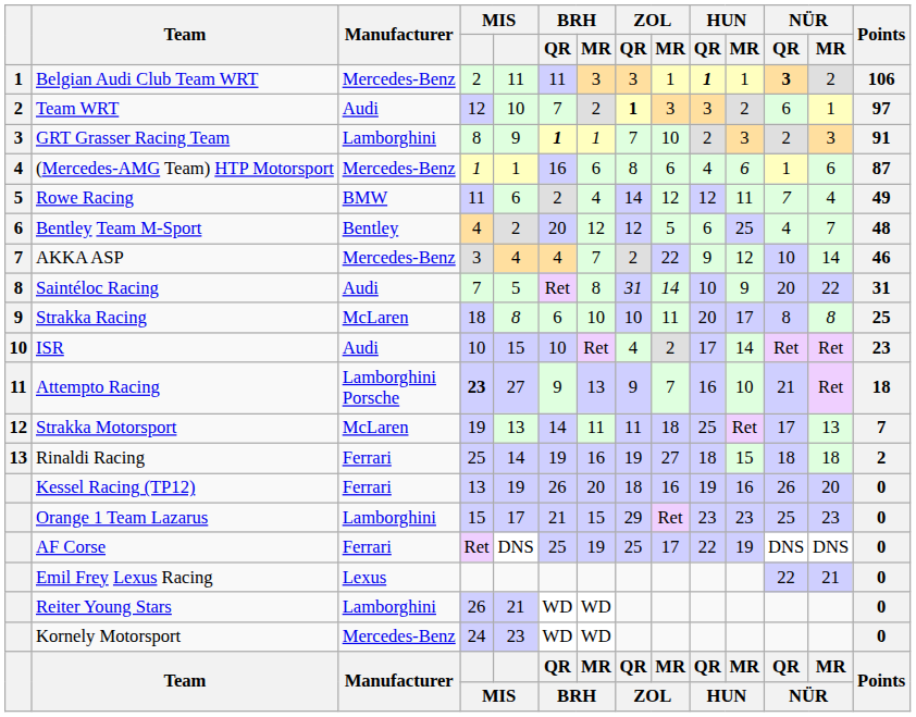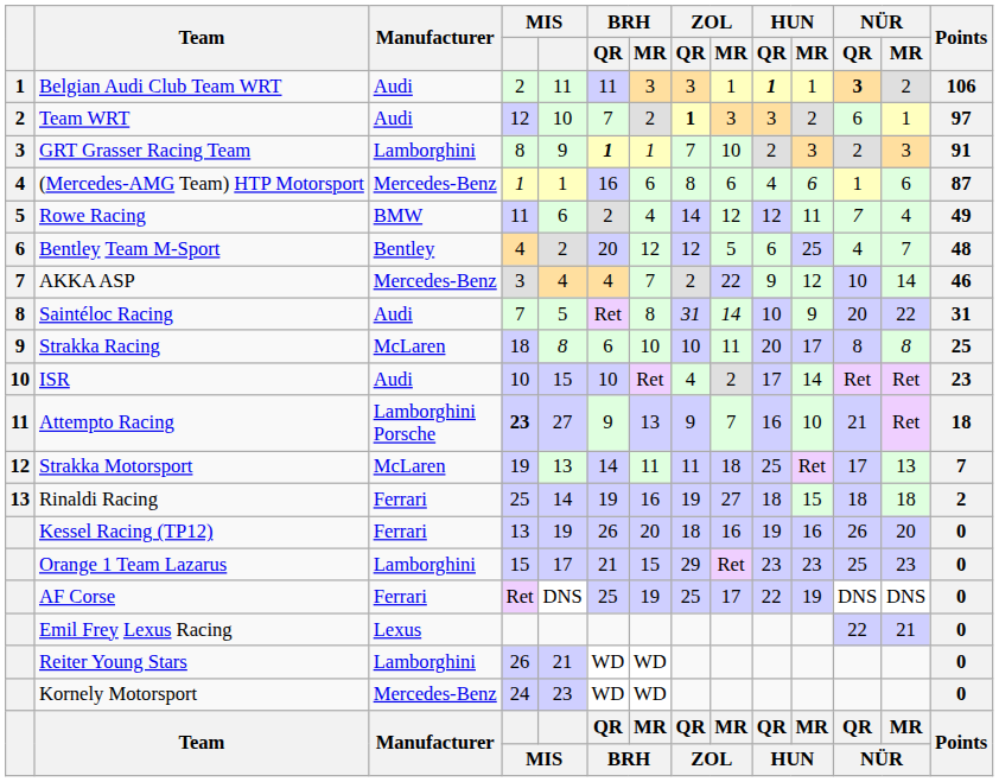 <table class="wikitable" style="font-size: 85%; text-align:center;">
 <tr>
 <th rowspan=2></th>
 <th rowspan=2>Team</th>
 <th rowspan=2>Manufacturer</th>
 <th colspan=2>MIS<br></th>
 <th colspan=2>BRH<br></th>
 <th colspan=2>ZOL<br></th>
 <th colspan=2>HUN<br></th>
 <th colspan=2>NÜR<br></th>
 <th rowspan=2>Points</th>
 </tr>
 <tr>
 <th></th>
 <th></th>
 <th>QR</th>
 <th>MR</th>
 <th>QR</th>
 <th>MR</th>
 <th>QR</th>
 <th>MR</th>
 <th>QR</th>
 <th>MR</th>
 </tr>
 <tr>
 <th>1</th>
 <td align=left> <a href='#'>Belgian Audi Club Team WRT</a></td>
-<td align=left><a href='#'>Mercedes-Benz</a></td>
+<td align=left><a href='#'>Audi</a></td>
 <td style="background:#DFFFDF;">2</td>
 <td style="background:#DFFFDF;">11</td>
 <td style="background:#CFCFFF;">11</td>
 <td style="background:#FFDF9F;">3</td>
 <td style="background:#FFDF9F;">3</td>
 <td style="background:#FFFFBF;">1</td>
 <td style="background:#FFFFBF;"><strong><em>1</em></strong></td>
 <td style="background:#FFFFBF;">1</td>
 <td style="background:#FFDF9F;"><strong>3</strong></td>
 <td style="background:#DFDFDF;">2</td>
 <th>106</th>
 </tr>
 <tr>
 <th>2</th>
 <td align=left> <a href='#'>Team WRT</a></td>
 <td align=left><a href='#'>Audi</a></td>
 <td style="background:#CFCFFF;">12</td>
 <td style="background:#DFFFDF;">10</td>
 <td style="background:#DFFFDF;">7</td>
 <td style="background:#DFDFDF;">2</td>
 <td style="background:#FFFFBF;"><strong>1</strong></td>
 <td style="background:#FFDF9F;">3</td>
 <td style="background:#FFDF9F;">3</td>
 <td style="background:#DFDFDF;">2</td>
 <td style="background:#DFFFDF;">6</td>
 <td style="background:#FFFFBF;">1</td>
 <th>97</th>
 </tr>
 <tr>
 <th>3</th>
 <td align=left> <a href='#'>GRT Grasser Racing Team</a></td>
 <td align=left><a href='#'>Lamborghini</a></td>
 <td style="background:#DFFFDF;">8</td>
 <td style="background:#DFFFDF;">9</td>
 <td style="background:#FFFFBF;"><strong><em>1</em></strong></td>
 <td style="background:#FFFFBF;"><em>1</em></td>
 <td style="background:#DFFFDF;">7</td>
 <td style="background:#DFFFDF;">10</td>
 <td style="background:#DFDFDF;">2</td>
 <td style="background:#FFDF9F;">3</td>
 <td style="background:#DFDFDF;">2</td>
 <td style="background:#FFDF9F;">3</td>
 <th>91</th>
 </tr>
 <tr>
 <th>4</th>
 <td align=left> (<a href='#'>Mercedes-AMG</a> Team) <a href='#'>HTP Motorsport</a></td>
 <td align=left><a href='#'>Mercedes-Benz</a></td>
 <td style="background:#FFFFBF;"><em>1</em></td>
 <td style="background:#FFFFBF;">1</td>
 <td style="background:#CFCFFF;">16</td>
 <td style="background:#DFFFDF;">6</td>
 <td style="background:#DFFFDF;">8</td>
 <td style="background:#DFFFDF;">6</td>
 <td style="background:#DFFFDF;">4</td>
 <td style="background:#DFFFDF;"><em>6</em></td>
 <td style="background:#FFFFBF;">1</td>
 <td style="background:#DFFFDF;">6</td>
 <th>87</th>
 </tr>
 <tr>
 <th>5</th>
 <td align=left> <a href='#'>Rowe Racing</a></td>
 <td align=left><a href='#'>BMW</a></td>
 <td style="background:#CFCFFF;">11</td>
 <td style="background:#DFFFDF;">6</td>
 <td style="background:#DFDFDF;">2</td>
 <td style="background:#DFFFDF;">4</td>
 <td style="background:#CFCFFF;">14</td>
 <td style="background:#DFFFDF;">12</td>
 <td style="background:#CFCFFF;">12</td>
 <td style="background:#DFFFDF;">11</td>
 <td style="background:#DFFFDF;"><em>7</em></td>
 <td style="background:#DFFFDF;">4</td>
 <th>49</th>
 </tr>
 <tr>
 <th>6</th>
 <td align=left> <a href='#'>Bentley</a> <a href='#'>Team M-Sport</a></td>
 <td align=left><a href='#'>Bentley</a></td>
 <td style="background:#FFDF9F;">4</td>
 <td style="background:#DFDFDF;">2</td>
 <td style="background:#CFCFFF;">20</td>
 <td style="background:#DFFFDF;">12</td>
 <td style="background:#CFCFFF;">12</td>
 <td style="background:#DFFFDF;">5</td>
 <td style="background:#DFFFDF;">6</td>
 <td style="background:#CFCFFF;">25</td>
 <td style="background:#DFFFDF;">4</td>
 <td style="background:#DFFFDF;">7</td>
 <th>48</th>
 </tr>
 <tr>
 <th>7</th>
 <td align=left> AKKA ASP</td>
 <td align=left><a href='#'>Mercedes-Benz</a></td>
 <td style="background:#DFDFDF;">3</td>
 <td style="background:#FFDF9F;">4</td>
 <td style="background:#FFDF9F;">4</td>
 <td style="background:#DFFFDF;">7</td>
 <td style="background:#DFDFDF;">2</td>
 <td style="background:#CFCFFF;">22</td>
 <td style="background:#DFFFDF;">9</td>
 <td style="background:#DFFFDF;">12</td>
 <td style="background:#CFCFFF;">10</td>
 <td style="background:#DFFFDF;">14</td>
 <th>46</th>
 </tr>
 <tr>
 <th>8</th>
 <td align=left> <a href='#'>Saintéloc Racing</a></td>
 <td align=left><a href='#'>Audi</a></td>
 <td style="background:#DFFFDF;">7</td>
 <td style="background:#DFFFDF;">5</td>
 <td style="background:#EFCFFF;">Ret</td>
 <td style="background:#DFFFDF;">8</td>
 <td style="background:#CFCFFF;"><em>31</em></td>
 <td style="background:#DFFFDF;"><em>14</em></td>
 <td style="background:#CFCFFF;">10</td>
 <td style="background:#DFFFDF;">9</td>
 <td style="background:#CFCFFF;">20</td>
 <td style="background:#CFCFFF;">22</td>
 <th>31</th>
 </tr>
 <tr>
 <th>9</th>
 <td align=left> <a href='#'>Strakka Racing</a></td>
 <td align=left><a href='#'>McLaren</a></td>
 <td style="background:#CFCFFF;">18</td>
 <td style="background:#DFFFDF;"><em>8</em></td>
 <td style="background:#DFFFDF;">6</td>
 <td style="background:#DFFFDF;">10</td>
 <td style="background:#CFCFFF;">10</td>
 <td style="background:#DFFFDF;">11</td>
 <td style="background:#CFCFFF;">20</td>
 <td style="background:#CFCFFF;">17</td>
 <td style="background:#CFCFFF;">8</td>
 <td style="background:#DFFFDF;"><em>8</em></td>
 <th>25</th>
 </tr>
 <tr>
 <th>10</th>
 <td align=left> <a href='#'>ISR</a></td>
 <td align=left><a href='#'>Audi</a></td>
 <td style="background:#CFCFFF;">10</td>
 <td style="background:#CFCFFF;">15</td>
 <td style="background:#CFCFFF;">10</td>
 <td style="background:#EFCFFF;">Ret</td>
 <td style="background:#DFFFDF;">4</td>
 <td style="background:#DFDFDF;">2</td>
 <td style="background:#CFCFFF;">17</td>
 <td style="background:#DFFFDF;">14</td>
 <td style="background:#EFCFFF;">Ret</td>
 <td style="background:#EFCFFF;">Ret</td>
 <th>23</th>
 </tr>
 <tr>
 <th>11</th>
 <td align=left> <a href='#'>Attempto Racing</a></td>
 <td align=left><a href='#'>Lamborghini</a><br><a href='#'>Porsche</a></td>
 <td style="background:#CFCFFF;"><strong>23</strong></td>
 <td style="background:#CFCFFF;">27</td>
 <td style="background:#DFFFDF;">9</td>
 <td style="background:#CFCFFF;">13</td>
 <td style="background:#CFCFFF;">9</td>
 <td style="background:#DFFFDF;">7</td>
 <td style="background:#CFCFFF;">16</td>
 <td style="background:#DFFFDF;">10</td>
 <td style="background:#CFCFFF;">21</td>
 <td style="background:#EFCFFF;">Ret</td>
 <th>18</th>
 </tr>
 <tr>
 <th>12</th>
 <td align=left> <a href='#'>Strakka Motorsport</a></td>
 <td align=left><a href='#'>McLaren</a></td>
 <td style="background:#CFCFFF;">19</td>
 <td style="background:#DFFFDF;">13</td>
 <td style="background:#CFCFFF;">14</td>
 <td style="background:#DFFFDF;">11</td>
 <td style="background:#CFCFFF;">11</td>
 <td style="background:#CFCFFF;">18</td>
 <td style="background:#CFCFFF;">25</td>
 <td style="background:#EFCFFF;">Ret</td>
 <td style="background:#CFCFFF;">17</td>
 <td style="background:#DFFFDF;">13</td>
 <th>7</th>
 </tr>
 <tr>
 <th>13</th>
 <td align=left> Rinaldi Racing</td>
 <td align=left><a href='#'>Ferrari</a></td>
 <td style="background:#CFCFFF;">25</td>
 <td style="background:#CFCFFF;">14</td>
 <td style="background:#CFCFFF;">19</td>
 <td style="background:#CFCFFF;">16</td>
 <td style="background:#CFCFFF;">19</td>
 <td style="background:#CFCFFF;">27</td>
 <td style="background:#CFCFFF;">18</td>
 <td style="background:#DFFFDF;">15</td>
 <td style="background:#CFCFFF;">18</td>
 <td style="background:#DFFFDF;">18</td>
 <th>2</th>
 </tr>
 <tr>
 <th></th>
 <td align=left> <a href='#'>Kessel Racing (TP12)</a></td>
 <td align=left><a href='#'>Ferrari</a></td>
 <td style="background:#CFCFFF;">13</td>
 <td style="background:#CFCFFF;">19</td>
 <td style="background:#CFCFFF;">26</td>
 <td style="background:#CFCFFF;">20</td>
 <td style="background:#CFCFFF;">18</td>
 <td style="background:#CFCFFF;">16</td>
 <td style="background:#CFCFFF;">19</td>
 <td style="background:#CFCFFF;">16</td>
 <td style="background:#CFCFFF;">26</td>
 <td style="background:#CFCFFF;">20</td>
 <th>0</th>
 </tr>
 <tr>
 <th></th>
 <td align=left> <a href='#'>Orange 1 Team Lazarus</a></td>
 <td align=left><a href='#'>Lamborghini</a></td>
 <td style="background:#CFCFFF;">15</td>
 <td style="background:#CFCFFF;">17</td>
 <td style="background:#CFCFFF;">21</td>
 <td style="background:#CFCFFF;">15</td>
 <td style="background:#CFCFFF;">29</td>
 <td style="background:#EFCFFF;">Ret</td>
 <td style="background:#CFCFFF;">23</td>
 <td style="background:#CFCFFF;">23</td>
 <td style="background:#CFCFFF;">25</td>
 <td style="background:#CFCFFF;">23</td>
 <th>0</th>
 </tr>
 <tr>
 <th></th>
 <td align=left> <a href='#'>AF Corse</a></td>
 <td align=left><a href='#'>Ferrari</a></td>
 <td style="background:#EFCFFF;">Ret</td>
 <td style="background:#FFFFFF;">DNS</td>
 <td style="background:#CFCFFF;">25</td>
 <td style="background:#CFCFFF;">19</td>
 <td style="background:#CFCFFF;">25</td>
 <td style="background:#CFCFFF;">17</td>
 <td style="background:#CFCFFF;">22</td>
 <td style="background:#CFCFFF;">19</td>
 <td style="background:#FFFFFF;">DNS</td>
 <td style="background:#FFFFFF;">DNS</td>
 <th>0</th>
 </tr>
 <tr>
 <th></th>
 <td align=left> <a href='#'>Emil Frey</a> <a href='#'>Lexus</a> Racing</td>
 <td align=left><a href='#'>Lexus</a></td>
 <td></td>
 <td></td>
 <td></td>
 <td></td>
 <td></td>
 <td></td>
 <td></td>
 <td></td>
 <td style="background:#CFCFFF;">22</td>
 <td style="background:#CFCFFF;">21</td>
 <th>0</th>
 </tr>
 <tr>
 <th></th>
 <td align=left> <a href='#'>Reiter Young Stars</a></td>
 <td align=left><a href='#'>Lamborghini</a></td>
 <td style="background:#CFCFFF;">26</td>
 <td style="background:#CFCFFF;">21</td>
 <td style="background:#FFFFFF;">WD</td>
 <td style="background:#FFFFFF;">WD</td>
 <td></td>
 <td></td>
 <td></td>
 <td></td>
 <td></td>
 <td></td>
 <th>0</th>
 </tr>
 <tr>
 <th></th>
 <td align=left> Kornely Motorsport</td>
 <td align=left><a href='#'>Mercedes-Benz</a></td>
 <td style="background:#CFCFFF;">24</td>
 <td style="background:#CFCFFF;">23</td>
 <td style="background:#FFFFFF;">WD</td>
 <td style="background:#FFFFFF;">WD</td>
 <td></td>
 <td></td>
 <td></td>
 <td></td>
 <td></td>
 <td></td>
 <th>0</th>
 </tr>
 <tr valign="top">
 <th valign=middle rowspan=2></th>
 <th valign=middle rowspan=2>Team</th>
 <th valign=middle rowspan=2>Manufacturer</th>
 <th></th>
 <th></th>
 <th>QR</th>
 <th>MR</th>
 <th>QR</th>
 <th>MR</th>
 <th>QR</th>
 <th>MR</th>
 <th>QR</th>
 <th>MR</th>
 <th valign=middle rowspan=2>Points</th>
 </tr>
 <tr>
 <th colspan=2>MIS<br></th>
 <th colspan=2>BRH<br></th>
 <th colspan=2>ZOL<br></th>
 <th colspan=2>HUN<br></th>
 <th colspan=2>NÜR<br></th>
 </tr>
 </table>
